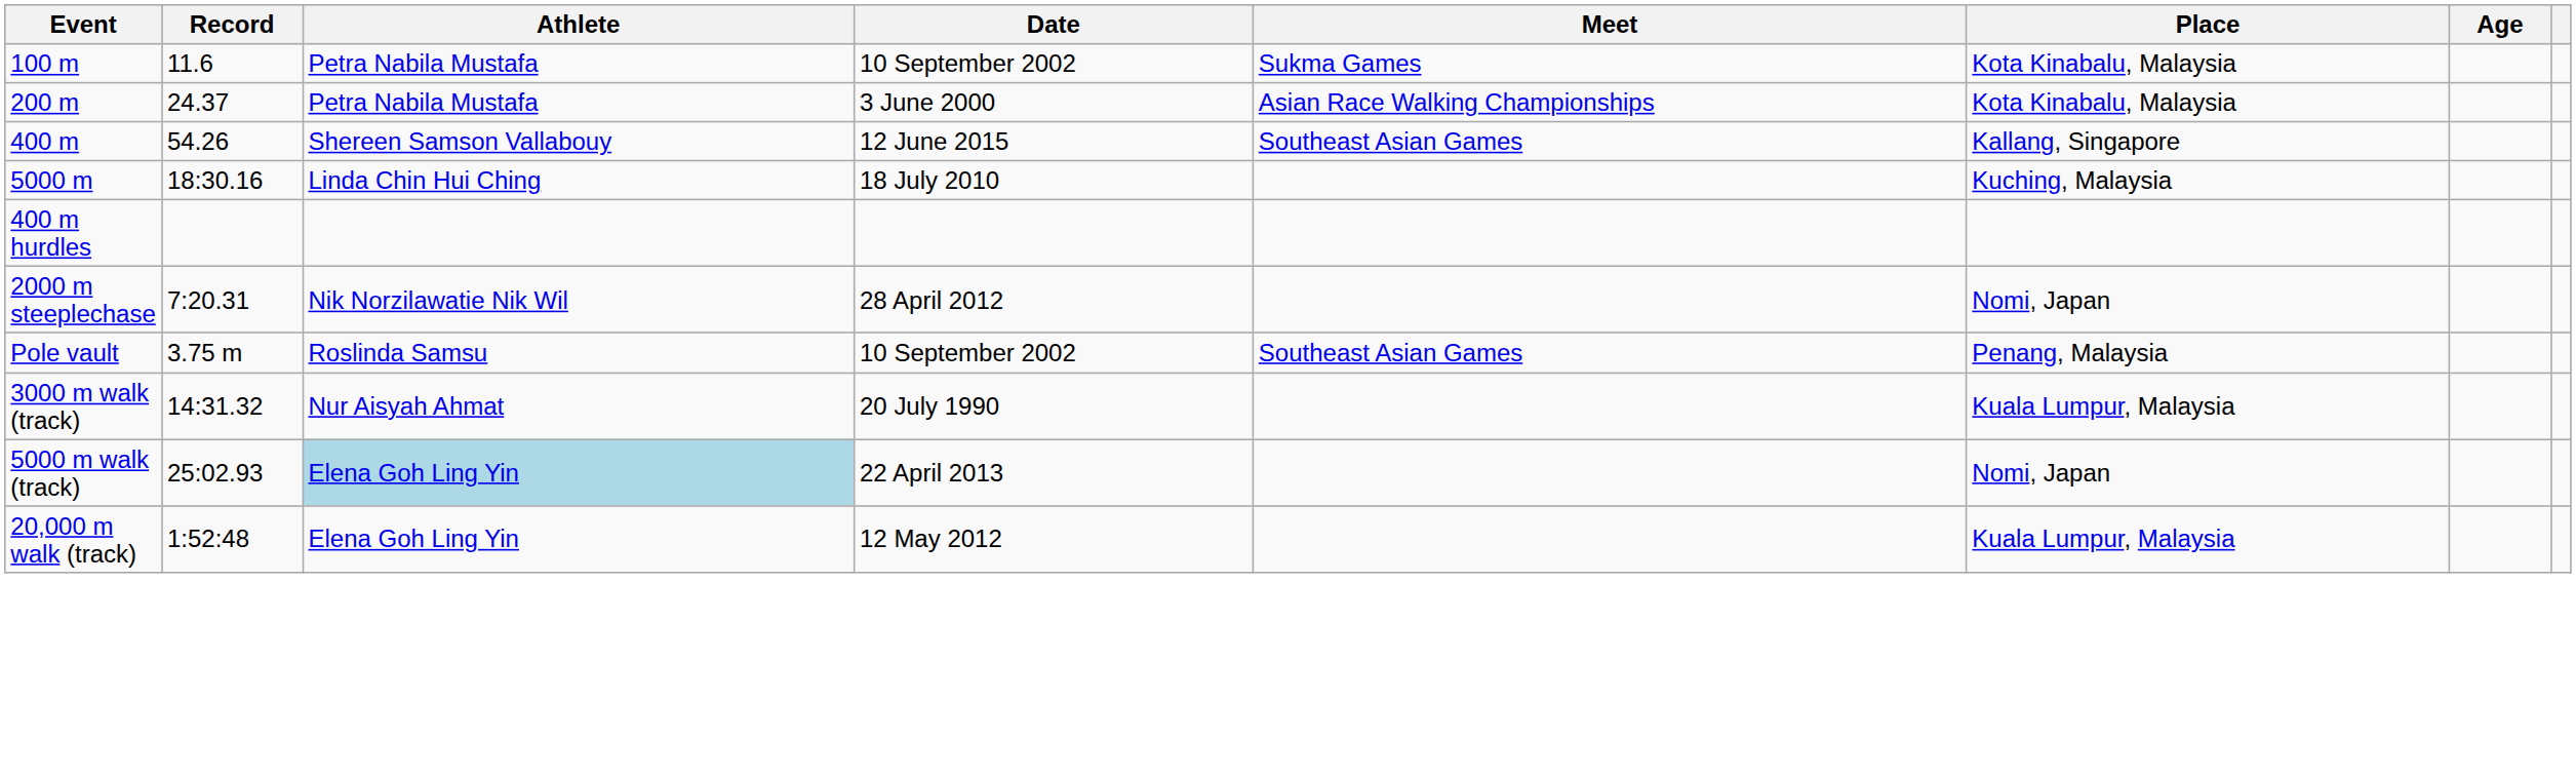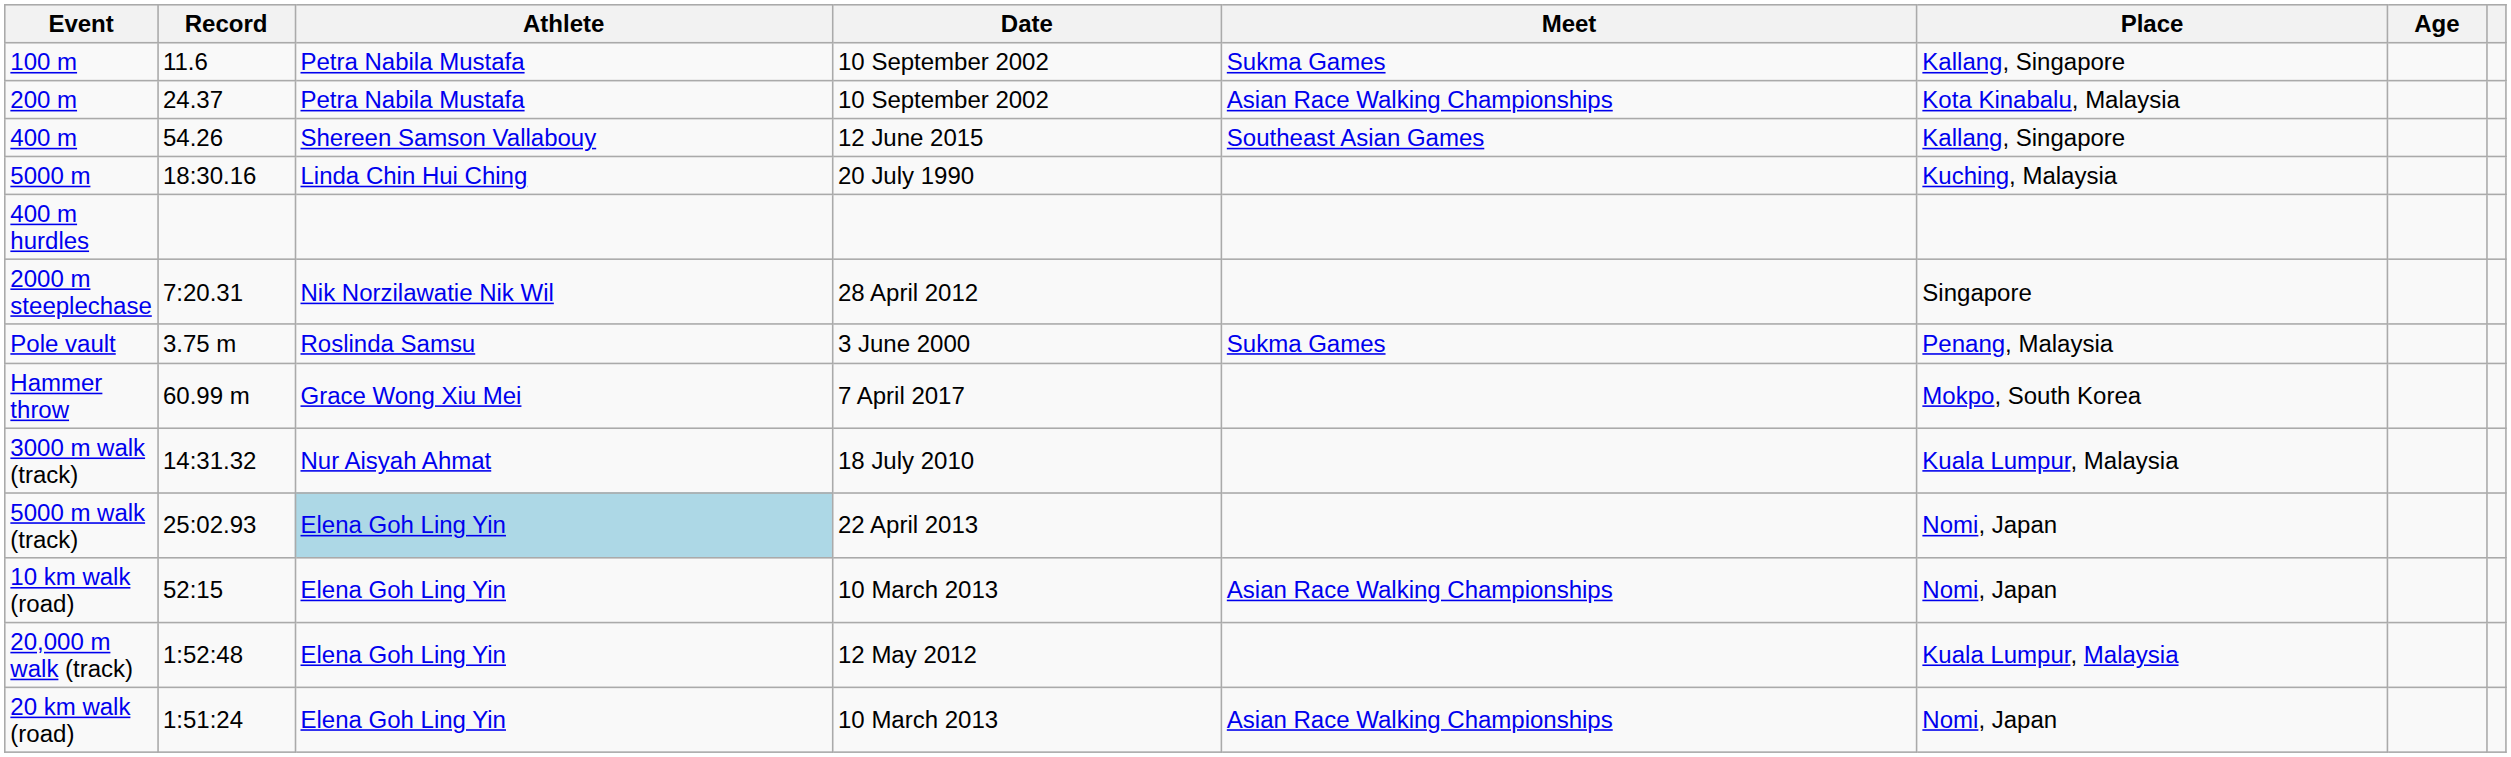 <table class="wikitable" style="font-size:95%; width: 100%;">
 <tr>
 <th width=50>Event</th>
 <th width=80>Record</th>
 <th>Athlete</th>
 <th>Date</th>
 <th>Meet</th>
 <th>Place</th>
 <th>Age</th>
 <th></th>
 </tr>
 <tr>
 <td><a href='#'>100 m</a></td>
 <td>11.6 </td>
 <td><a href='#'>Petra Nabila Mustafa</a></td>
 <td>10 September 2002</td>
 <td><a href='#'>Sukma Games</a></td>
-<td><a href='#'>Kota Kinabalu</a>, Malaysia</td>
+<td><a href='#'>Kallang</a>, Singapore</td>
 <td></td>
 <td></td>
 </tr>
 <tr>
 <td><a href='#'>200 m</a></td>
 <td>24.37</td>
 <td><a href='#'>Petra Nabila Mustafa</a></td>
-<td>3 June 2000</td>
+<td>10 September 2002</td>
 <td><a href='#'>Asian Race Walking Championships</a></td>
 <td><a href='#'>Kota Kinabalu</a>, Malaysia</td>
 <td></td>
 <td></td>
 </tr>
 <tr>
 <td><a href='#'>400 m</a></td>
 <td>54.26</td>
 <td><a href='#'>Shereen Samson Vallabouy</a></td>
 <td>12 June 2015</td>
 <td><a href='#'>Southeast Asian Games</a></td>
 <td><a href='#'>Kallang</a>, Singapore</td>
 <td></td>
 <td></td>
 </tr>
 <tr>
 <td><a href='#'>5000 m</a></td>
 <td>18:30.16</td>
 <td><a href='#'>Linda Chin Hui Ching</a></td>
-<td>18 July 2010</td>
+<td>20 July 1990</td>
 <td></td>
 <td> <a href='#'>Kuching</a>, Malaysia</td>
 <td></td>
 <td></td>
 </tr>
 <tr>
 <td><a href='#'>400 m hurdles</a></td>
 <td></td>
 <td></td>
 <td></td>
 <td></td>
 <td></td>
 <td></td>
 <td></td>
 </tr>
 <tr>
 <td><a href='#'>2000 m steeplechase</a></td>
 <td>7:20.31</td>
 <td><a href='#'>Nik Norzilawatie Nik Wil</a></td>
 <td>28 April 2012</td>
 <td></td>
-<td> <a href='#'>Nomi</a>, Japan</td>
+<td> Singapore</td>
 <td></td>
 <td></td>
 </tr>
 <tr>
 <td><a href='#'>Pole vault</a></td>
 <td>3.75 m</td>
 <td><a href='#'>Roslinda Samsu</a></td>
-<td>10 September 2002</td>
-<td><a href='#'>Southeast Asian Games</a></td>
+<td>3 June 2000</td>
+<td><a href='#'>Sukma Games</a></td>
 <td> <a href='#'>Penang</a>, Malaysia</td>
+<td></td>
+<td></td>
+</tr>
+<tr>
+<td><a href='#'>Hammer throw</a></td>
+<td>60.99 m</td>
+<td><a href='#'>Grace Wong Xiu Mei</a></td>
+<td>7 April 2017</td>
+<td></td>
+<td> <a href='#'>Mokpo</a>, South Korea</td>
 <td></td>
 <td></td>
 </tr>
 <tr>
 <td><a href='#'>3000 m walk</a> (track)</td>
 <td>14:31.32</td>
 <td><a href='#'>Nur Aisyah Ahmat</a></td>
-<td>20 July 1990</td>
+<td>18 July 2010</td>
 <td></td>
 <td> <a href='#'>Kuala Lumpur</a>, Malaysia</td>
 <td></td>
 <td></td>
 </tr>
 <tr>
 <td><a href='#'>5000 m walk</a> (track)</td>
 <td>25:02.93</td>
 <td style="background: lightblue;"><a href='#'>Elena Goh Ling Yin</a></td>
 <td>22 April 2013</td>
 <td></td>
 <td> <a href='#'>Nomi</a>, Japan</td>
 <td></td>
 <td></td>
 </tr>
 <tr>
+<td><a href='#'>10 km walk</a> (road)</td>
+<td>52:15</td>
+<td><a href='#'>Elena Goh Ling Yin</a></td>
+<td>10 March 2013</td>
+<td><a href='#'>Asian Race Walking Championships</a></td>
+<td> <a href='#'>Nomi</a>, Japan</td>
+<td></td>
+<td></td>
+</tr>
+<tr>
 <td><a href='#'>20,000 m walk</a> (track)</td>
 <td>1:52:48</td>
 <td><a href='#'>Elena Goh Ling Yin</a></td>
 <td>12 May 2012</td>
 <td></td>
 <td> <a href='#'>Kuala Lumpur</a>, <a href='#'>Malaysia</a></td>
 <td></td>
 <td></td>
 </tr>
+<tr>
+<td><a href='#'>20 km walk</a> (road)</td>
+<td>1:51:24</td>
+<td><a href='#'>Elena Goh Ling Yin</a></td>
+<td>10 March 2013</td>
+<td><a href='#'>Asian Race Walking Championships</a></td>
+<td> <a href='#'>Nomi</a>, Japan</td>
+<td></td>
+<td></td>
+</tr>
 </table>
